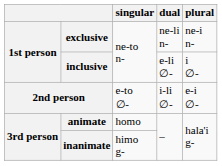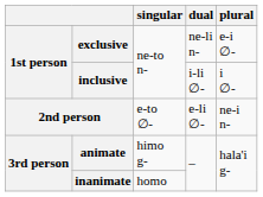 <table class="wikitable">
 <tr>
 <th colspan="2"></th>
 <th>singular</th>
 <th>dual</th>
 <th>plural</th>
 </tr>
 <tr>
 <th rowspan="2">1st person</th>
 <th>exclusive</th>
 <td rowspan="2">ne-to<br>n-</td>
 <td>ne-li<br>n-</td>
-<td>ne-i<br>n-</td>
+<td>e-i<br>∅-</td>
 </tr>
 <tr>
 <th>inclusive</th>
-<td>e-li<br>∅-</td>
+<td>i-li<br>∅-</td>
 <td>i<br>∅-</td>
 </tr>
 <tr>
 <th colspan="2">2nd person</th>
 <td>e-to<br>∅-</td>
-<td>i-li<br>∅-</td>
-<td>e-i<br>∅-</td>
+<td>e-li<br>∅-</td>
+<td>ne-i<br>n-</td>
 </tr>
 <tr>
 <th rowspan="2">3rd person</th>
 <th>animate</th>
-<td>homo</td>
+<td>himo<br>g-</td>
 <td rowspan="2">–</td>
 <td rowspan="2">hala'i<br>g-</td>
 </tr>
 <tr>
 <th>inanimate</th>
-<td>himo<br>g-</td>
+<td>homo</td>
 </tr>
 </table>
